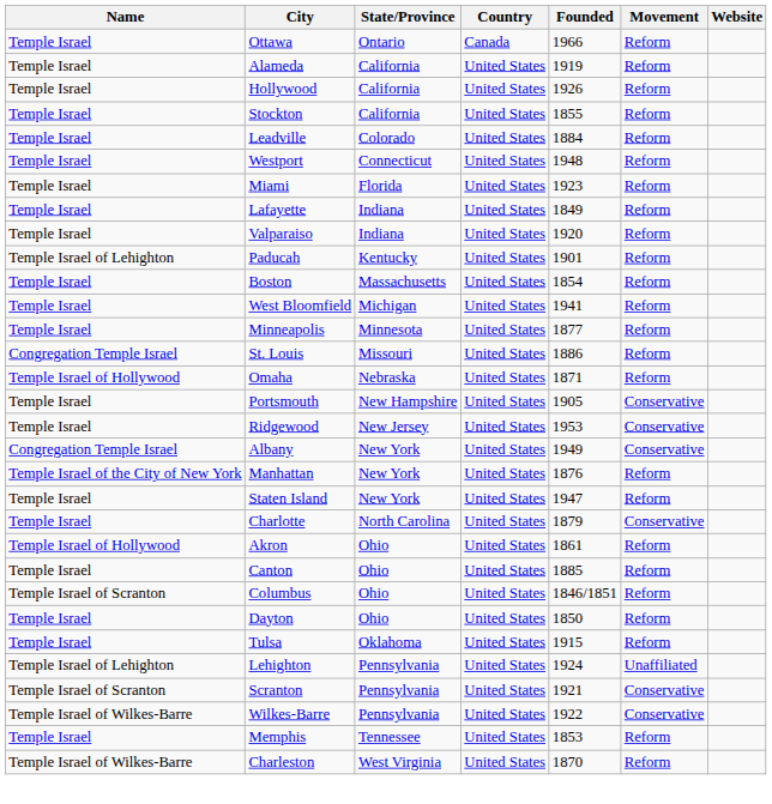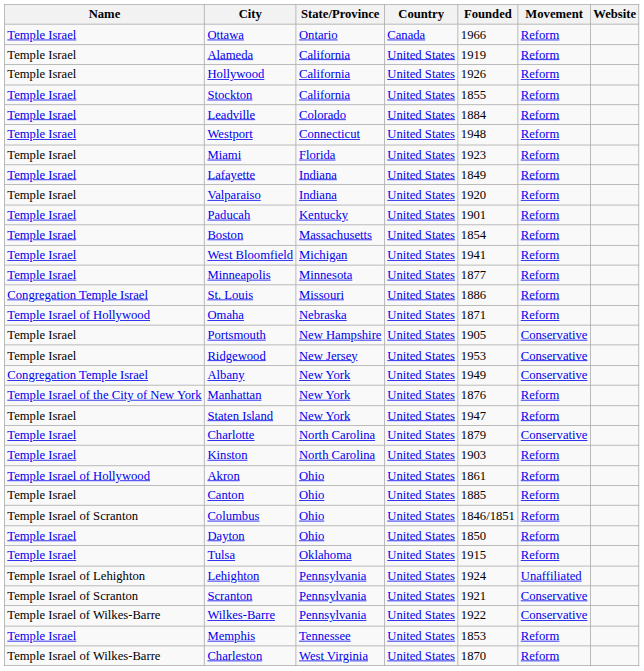 <table class="wikitable sortable" style="text-align:left;">
 <tr>
 <th>Name</th>
 <th>City</th>
 <th>State/Province</th>
 <th>Country</th>
 <th>Founded</th>
 <th>Movement</th>
 <th>Website</th>
 </tr>
 <tr>
 <td><a href='#'>Temple Israel</a></td>
 <td><a href='#'>Ottawa</a></td>
 <td><a href='#'>Ontario</a></td>
 <td><a href='#'>Canada</a></td>
 <td>1966</td>
 <td><a href='#'>Reform</a></td>
 <td></td>
 </tr>
 <tr>
 <td>Temple Israel</td>
 <td><a href='#'>Alameda</a></td>
 <td><a href='#'>California</a></td>
 <td><a href='#'>United States</a></td>
 <td>1919</td>
 <td><a href='#'>Reform</a></td>
 <td></td>
 </tr>
 <tr>
 <td>Temple Israel</td>
 <td><a href='#'>Hollywood</a></td>
 <td><a href='#'>California</a></td>
 <td><a href='#'>United States</a></td>
 <td>1926</td>
 <td><a href='#'>Reform</a></td>
 <td></td>
 </tr>
 <tr>
 <td><a href='#'>Temple Israel</a></td>
 <td><a href='#'>Stockton</a></td>
 <td><a href='#'>California</a></td>
 <td><a href='#'>United States</a></td>
 <td>1855</td>
 <td><a href='#'>Reform</a></td>
 <td></td>
 </tr>
 <tr>
 <td><a href='#'>Temple Israel</a></td>
 <td><a href='#'>Leadville</a></td>
 <td><a href='#'>Colorado</a></td>
 <td><a href='#'>United States</a></td>
 <td>1884</td>
 <td><a href='#'>Reform</a></td>
 <td></td>
 </tr>
 <tr>
 <td><a href='#'>Temple Israel</a></td>
 <td><a href='#'>Westport</a></td>
 <td><a href='#'>Connecticut</a></td>
 <td><a href='#'>United States</a></td>
 <td>1948</td>
 <td><a href='#'>Reform</a></td>
 <td></td>
 </tr>
 <tr>
 <td>Temple Israel</td>
 <td><a href='#'>Miami</a></td>
 <td><a href='#'>Florida</a></td>
 <td><a href='#'>United States</a></td>
 <td>1923</td>
 <td><a href='#'>Reform</a></td>
 <td></td>
 </tr>
 <tr>
 <td><a href='#'>Temple Israel</a></td>
 <td><a href='#'>Lafayette</a></td>
 <td><a href='#'>Indiana</a></td>
 <td><a href='#'>United States</a></td>
 <td>1849</td>
 <td><a href='#'>Reform</a></td>
 <td></td>
 </tr>
 <tr>
 <td>Temple Israel</td>
 <td><a href='#'>Valparaiso</a></td>
 <td><a href='#'>Indiana</a></td>
 <td><a href='#'>United States</a></td>
 <td>1920</td>
 <td><a href='#'>Reform</a></td>
 <td></td>
 </tr>
 <tr>
-<td>Temple Israel of Lehighton</td>
+<td><a href='#'>Temple Israel</a></td>
 <td><a href='#'>Paducah</a></td>
 <td><a href='#'>Kentucky</a></td>
 <td><a href='#'>United States</a></td>
 <td>1901</td>
 <td><a href='#'>Reform</a></td>
 <td></td>
 </tr>
 <tr>
 <td><a href='#'>Temple Israel</a></td>
 <td><a href='#'>Boston</a></td>
 <td><a href='#'>Massachusetts</a></td>
 <td><a href='#'>United States</a></td>
 <td>1854</td>
 <td><a href='#'>Reform</a></td>
 <td></td>
 </tr>
 <tr>
 <td><a href='#'>Temple Israel</a></td>
 <td><a href='#'>West Bloomfield</a></td>
 <td><a href='#'>Michigan</a></td>
 <td><a href='#'>United States</a></td>
 <td>1941</td>
 <td><a href='#'>Reform</a></td>
 <td></td>
 </tr>
 <tr>
 <td><a href='#'>Temple Israel</a></td>
 <td><a href='#'>Minneapolis</a></td>
 <td><a href='#'>Minnesota</a></td>
 <td><a href='#'>United States</a></td>
 <td>1877</td>
 <td><a href='#'>Reform</a></td>
 <td></td>
 </tr>
 <tr>
 <td><a href='#'>Congregation Temple Israel</a></td>
 <td><a href='#'>St. Louis</a></td>
 <td><a href='#'>Missouri</a></td>
 <td><a href='#'>United States</a></td>
 <td>1886</td>
 <td><a href='#'>Reform</a></td>
 <td></td>
 </tr>
 <tr>
 <td><a href='#'>Temple Israel of Hollywood</a></td>
 <td><a href='#'>Omaha</a></td>
 <td><a href='#'>Nebraska</a></td>
 <td><a href='#'>United States</a></td>
 <td>1871</td>
 <td><a href='#'>Reform</a></td>
 <td></td>
 </tr>
 <tr>
 <td>Temple Israel</td>
 <td><a href='#'>Portsmouth</a></td>
 <td><a href='#'>New Hampshire</a></td>
 <td><a href='#'>United States</a></td>
 <td>1905</td>
 <td><a href='#'>Conservative</a></td>
 <td></td>
 </tr>
 <tr>
 <td>Temple Israel</td>
 <td><a href='#'>Ridgewood</a></td>
 <td><a href='#'>New Jersey</a></td>
 <td><a href='#'>United States</a></td>
 <td>1953</td>
 <td><a href='#'>Conservative</a></td>
 <td></td>
 </tr>
 <tr>
 <td><a href='#'>Congregation Temple Israel</a></td>
 <td><a href='#'>Albany</a></td>
 <td><a href='#'>New York</a></td>
 <td><a href='#'>United States</a></td>
 <td>1949</td>
 <td><a href='#'>Conservative</a></td>
 <td></td>
 </tr>
 <tr>
 <td><a href='#'>Temple Israel of the City of New York</a></td>
 <td><a href='#'>Manhattan</a></td>
 <td><a href='#'>New York</a></td>
 <td><a href='#'>United States</a></td>
 <td>1876</td>
 <td><a href='#'>Reform</a></td>
 <td></td>
 </tr>
 <tr>
 <td>Temple Israel</td>
 <td><a href='#'>Staten Island</a></td>
 <td><a href='#'>New York</a></td>
 <td><a href='#'>United States</a></td>
 <td>1947</td>
 <td><a href='#'>Reform</a></td>
 <td></td>
 </tr>
 <tr>
 <td><a href='#'>Temple Israel</a></td>
 <td><a href='#'>Charlotte</a></td>
 <td><a href='#'>North Carolina</a></td>
 <td><a href='#'>United States</a></td>
 <td>1879</td>
 <td><a href='#'>Conservative</a></td>
 <td></td>
 </tr>
 <tr>
+<td><a href='#'>Temple Israel</a></td>
+<td><a href='#'>Kinston</a></td>
+<td><a href='#'>North Carolina</a></td>
+<td><a href='#'>United States</a></td>
+<td>1903</td>
+<td><a href='#'>Reform</a></td>
+<td></td>
+</tr>
+<tr>
 <td><a href='#'>Temple Israel of Hollywood</a></td>
 <td><a href='#'>Akron</a></td>
 <td><a href='#'>Ohio</a></td>
 <td><a href='#'>United States</a></td>
 <td>1861</td>
 <td><a href='#'>Reform</a></td>
 <td></td>
 </tr>
 <tr>
 <td>Temple Israel</td>
 <td><a href='#'>Canton</a></td>
 <td><a href='#'>Ohio</a></td>
 <td><a href='#'>United States</a></td>
 <td>1885</td>
 <td><a href='#'>Reform</a></td>
 <td></td>
 </tr>
 <tr>
 <td>Temple Israel of Scranton</td>
 <td><a href='#'>Columbus</a></td>
 <td><a href='#'>Ohio</a></td>
 <td><a href='#'>United States</a></td>
 <td>1846/1851</td>
 <td><a href='#'>Reform</a></td>
 <td></td>
 </tr>
 <tr>
 <td><a href='#'>Temple Israel</a></td>
 <td><a href='#'>Dayton</a></td>
 <td><a href='#'>Ohio</a></td>
 <td><a href='#'>United States</a></td>
 <td>1850</td>
 <td><a href='#'>Reform</a></td>
 <td></td>
 </tr>
 <tr>
 <td><a href='#'>Temple Israel</a></td>
 <td><a href='#'>Tulsa</a></td>
 <td><a href='#'>Oklahoma</a></td>
 <td><a href='#'>United States</a></td>
 <td>1915</td>
 <td><a href='#'>Reform</a></td>
 <td></td>
 </tr>
 <tr>
 <td>Temple Israel of Lehighton</td>
 <td><a href='#'>Lehighton</a></td>
 <td><a href='#'>Pennsylvania</a></td>
 <td><a href='#'>United States</a></td>
 <td>1924</td>
 <td><a href='#'>Unaffiliated</a></td>
 <td></td>
 </tr>
 <tr>
 <td>Temple Israel of Scranton</td>
 <td><a href='#'>Scranton</a></td>
 <td><a href='#'>Pennsylvania</a></td>
 <td><a href='#'>United States</a></td>
 <td>1921</td>
 <td><a href='#'>Conservative</a></td>
 <td></td>
 </tr>
 <tr>
 <td>Temple Israel of Wilkes-Barre</td>
 <td><a href='#'>Wilkes-Barre</a></td>
 <td><a href='#'>Pennsylvania</a></td>
 <td><a href='#'>United States</a></td>
 <td>1922</td>
 <td><a href='#'>Conservative</a></td>
 <td></td>
 </tr>
 <tr>
 <td><a href='#'>Temple Israel</a></td>
 <td><a href='#'>Memphis</a></td>
 <td><a href='#'>Tennessee</a></td>
 <td><a href='#'>United States</a></td>
 <td>1853</td>
 <td><a href='#'>Reform</a></td>
 <td></td>
 </tr>
 <tr>
 <td>Temple Israel of Wilkes-Barre</td>
 <td><a href='#'>Charleston</a></td>
 <td><a href='#'>West Virginia</a></td>
 <td><a href='#'>United States</a></td>
 <td>1870</td>
 <td><a href='#'>Reform</a></td>
 <td></td>
 </tr>
 </table>
